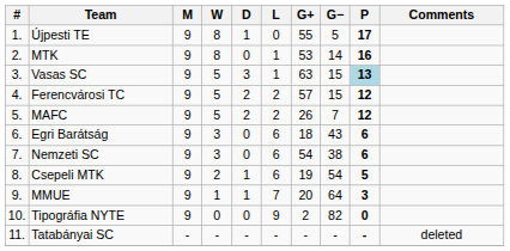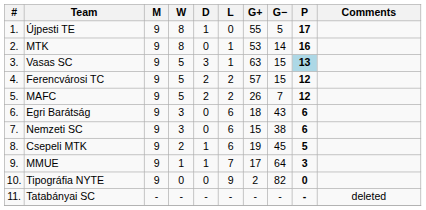 <table class="wikitable" style="text-align: center;">
 <tr>
 <th width="15">#</th>
 <th width="175">Team</th>
 <th width="30">M</th>
 <th width="30">W</th>
 <th width="30">D</th>
 <th width="30">L</th>
 <th width="30">G+</th>
 <th width="30">G−</th>
 <th width="30">P</th>
 <th width="150">Comments</th>
 </tr>
 <tr>
 <td>1.</td>
 <td align="left">Újpesti TE</td>
 <td>9</td>
 <td>8</td>
 <td>1</td>
 <td>0</td>
 <td>55</td>
 <td>5</td>
 <td><strong>17</strong></td>
 <td></td>
 </tr>
 <tr>
 <td>2.</td>
 <td align="left">MTK</td>
 <td>9</td>
 <td>8</td>
 <td>0</td>
 <td>1</td>
 <td>53</td>
 <td>14</td>
 <td><strong>16</strong></td>
 <td></td>
 </tr>
 <tr>
 <td>3.</td>
 <td align="left">Vasas SC</td>
 <td>9</td>
 <td>5</td>
 <td>3</td>
 <td>1</td>
 <td>63</td>
 <td>15</td>
 <td style="background: lightblue;"><strong>13</strong></td>
 <td></td>
 </tr>
 <tr>
 <td>4.</td>
 <td align="left">Ferencvárosi TC</td>
 <td>9</td>
 <td>5</td>
 <td>2</td>
 <td>2</td>
 <td>57</td>
 <td>15</td>
 <td><strong>12</strong></td>
 <td></td>
 </tr>
 <tr>
 <td>5.</td>
 <td align="left">MAFC</td>
 <td>9</td>
 <td>5</td>
 <td>2</td>
 <td>2</td>
 <td>26</td>
 <td>7</td>
 <td><strong>12</strong></td>
 <td></td>
 </tr>
 <tr>
 <td>6.</td>
 <td align="left">Egri Barátság</td>
 <td>9</td>
 <td>3</td>
 <td>0</td>
 <td>6</td>
 <td>18</td>
 <td>43</td>
 <td><strong>6</strong></td>
 <td></td>
 </tr>
 <tr>
 <td>7.</td>
 <td align="left">Nemzeti SC</td>
 <td>9</td>
 <td>3</td>
 <td>0</td>
 <td>6</td>
-<td>54</td>
+<td>15</td>
 <td>38</td>
 <td><strong>6</strong></td>
 <td></td>
 </tr>
 <tr>
 <td>8.</td>
 <td align="left">Csepeli MTK</td>
 <td>9</td>
 <td>2</td>
 <td>1</td>
 <td>6</td>
 <td>19</td>
-<td>54</td>
+<td>45</td>
 <td><strong>5</strong></td>
 <td></td>
 </tr>
 <tr>
 <td>9.</td>
 <td align="left">MMUE</td>
 <td>9</td>
 <td>1</td>
 <td>1</td>
 <td>7</td>
-<td>20</td>
+<td>17</td>
 <td>64</td>
 <td><strong>3</strong></td>
 <td></td>
 </tr>
 <tr>
 <td>10.</td>
 <td align="left">Tipográfia NYTE</td>
 <td>9</td>
 <td>0</td>
 <td>0</td>
 <td>9</td>
 <td>2</td>
 <td>82</td>
 <td><strong>0</strong></td>
 <td></td>
 </tr>
 <tr>
 <td>11.</td>
 <td align="left">Tatabányai SC</td>
 <td>-</td>
 <td>-</td>
 <td>-</td>
 <td>-</td>
 <td>-</td>
 <td>-</td>
 <td><strong>-</strong></td>
 <td>deleted</td>
 </tr>
 <tr>
 </tr>
 </table>
